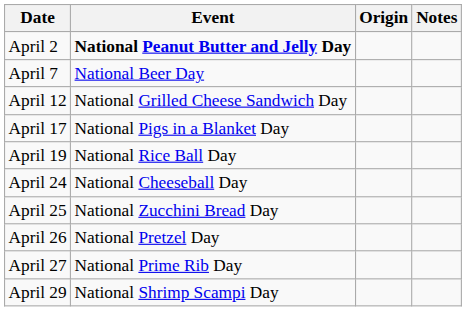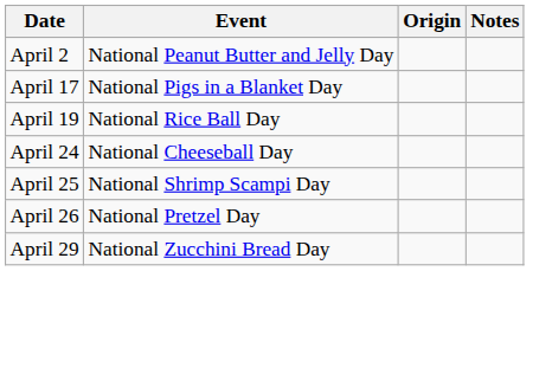 <table class="wikitable sortable">
 <tr>
 <th>Date</th>
 <th>Event</th>
 <th>Origin</th>
 <th>Notes</th>
 </tr>
 <tr>
 <td>April 2</td>
-<td><strong>National <a href='#'>Peanut Butter and Jelly</a> Day</strong></td>
-<td></td>
-<td></td>
-</tr>
-<tr>
-<td>April 7</td>
-<td><a href='#'>National Beer Day</a></td>
-<td></td>
-<td></td>
-</tr>
-<tr>
-<td>April 12</td>
-<td>National <a href='#'>Grilled Cheese Sandwich</a> Day</td>
+<td>National <a href='#'>Peanut Butter and Jelly</a> Day</td>
 <td></td>
 <td></td>
 </tr>
 <tr>
 <td>April 17</td>
 <td>National <a href='#'>Pigs in a Blanket</a> Day</td>
 <td></td>
 <td></td>
 </tr>
 <tr>
 <td>April 19</td>
 <td>National <a href='#'>Rice Ball</a> Day</td>
 <td></td>
 <td></td>
 </tr>
 <tr>
 <td>April 24</td>
 <td>National <a href='#'>Cheeseball</a> Day</td>
 <td></td>
 <td></td>
 </tr>
 <tr>
 <td>April 25</td>
-<td>National <a href='#'>Zucchini Bread</a> Day</td>
+<td>National <a href='#'>Shrimp Scampi</a> Day</td>
 <td></td>
 <td></td>
 </tr>
 <tr>
 <td>April 26</td>
 <td>National <a href='#'>Pretzel</a> Day</td>
 <td></td>
 <td></td>
 </tr>
 <tr>
-<td>April 27</td>
-<td>National <a href='#'>Prime Rib</a> Day</td>
-<td></td>
-<td></td>
-</tr>
-<tr>
 <td>April 29</td>
-<td>National <a href='#'>Shrimp Scampi</a> Day</td>
+<td>National <a href='#'>Zucchini Bread</a> Day</td>
 <td></td>
 <td></td>
 </tr>
 </table>
